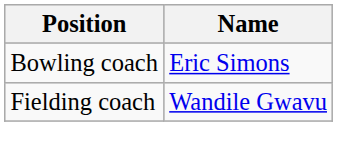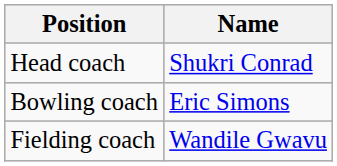 <table class="wikitable">
 <tr>
 <th>Position</th>
 <th>Name</th>
+</tr>
+<tr>
+<td>Head coach</td>
+<td><a href='#'>Shukri Conrad</a></td>
 </tr>
 <tr>
 <td>Bowling coach</td>
 <td><a href='#'>Eric Simons</a></td>
 </tr>
 <tr>
 <td>Fielding coach</td>
 <td><a href='#'>Wandile Gwavu</a></td>
 </tr>
 </table>
